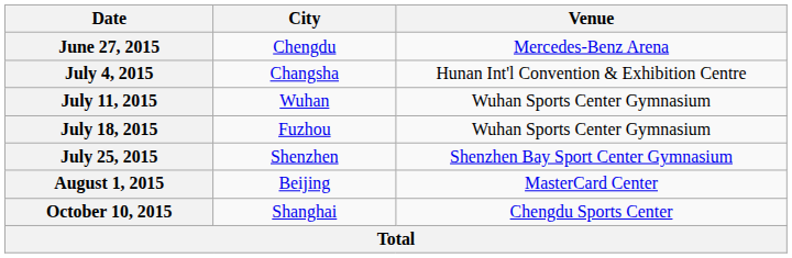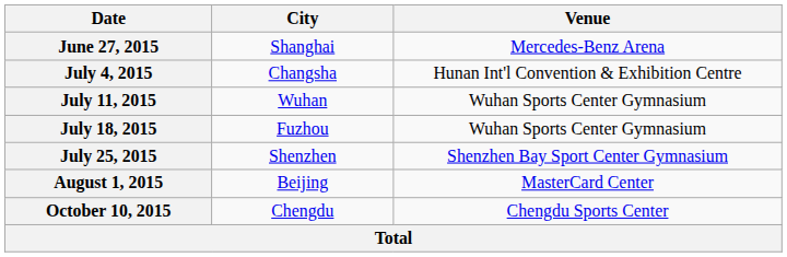 <table class="wikitable plainrowheaders" style="text-align:center;">
 <tr>
 <th scope="col" style="width:11.5em;">Date</th>
 <th scope="col" style="width:10em;">City</th>
 <th scope="col" style="width:22em;">Venue</th>
 </tr>
 <tr>
 <th scope="row" style="text-align:center;">June 27, 2015</th>
-<td><a href='#'>Chengdu</a></td>
+<td><a href='#'>Shanghai</a></td>
 <td><a href='#'>Mercedes-Benz Arena</a></td>
 </tr>
 <tr>
 <th scope="row" style="text-align:center;">July 4, 2015</th>
 <td><a href='#'>Changsha</a></td>
 <td>Hunan Int'l Convention & Exhibition Centre</td>
 </tr>
 <tr>
 <th scope="row" style="text-align:center;">July 11, 2015</th>
 <td><a href='#'>Wuhan</a></td>
 <td>Wuhan Sports Center Gymnasium</td>
 </tr>
 <tr>
 <th scope="row" style="text-align:center;">July 18, 2015</th>
 <td><a href='#'>Fuzhou</a></td>
 <td>Wuhan Sports Center Gymnasium</td>
 </tr>
 <tr>
 <th scope="row" style="text-align:center;">July 25, 2015</th>
 <td><a href='#'>Shenzhen</a></td>
 <td><a href='#'>Shenzhen Bay Sport Center Gymnasium</a></td>
 </tr>
 <tr>
 <th scope="row" style="text-align:center;">August 1, 2015</th>
 <td><a href='#'>Beijing</a></td>
 <td><a href='#'>MasterCard Center</a></td>
 </tr>
 <tr>
 <th scope="row" style="text-align:center;">October 10, 2015</th>
-<td><a href='#'>Shanghai</a></td>
+<td><a href='#'>Chengdu</a></td>
 <td><a href='#'>Chengdu Sports Center</a></td>
 </tr>
 <tr>
 <th colspan="3"><strong>Total</strong></th>
 </tr>
 </table>
